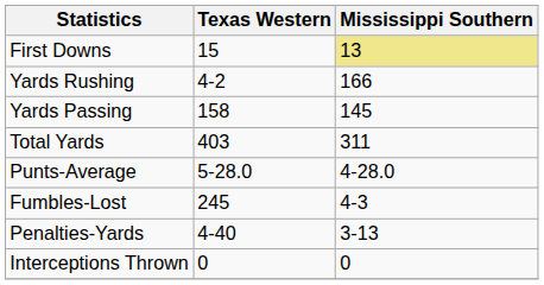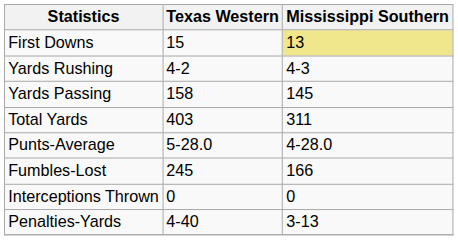 <table class="wikitable">
 <tr>
 <th>Statistics</th>
 <th>Texas Western</th>
 <th>Mississippi Southern</th>
 </tr>
 <tr>
 <td>First Downs</td>
 <td>15</td>
 <td style="background: khaki;">13</td>
 </tr>
 <tr>
 <td>Yards Rushing</td>
 <td>4-2</td>
-<td>166</td>
+<td>4-3</td>
 </tr>
 <tr>
 <td>Yards Passing</td>
 <td>158</td>
 <td>145</td>
 </tr>
 <tr>
 <td>Total Yards</td>
 <td>403</td>
 <td>311</td>
 </tr>
 <tr>
 <td>Punts-Average</td>
 <td>5-28.0</td>
 <td>4-28.0</td>
 </tr>
 <tr>
 <td>Fumbles-Lost</td>
 <td>245</td>
-<td>4-3</td>
+<td>166</td>
+</tr>
+<tr>
+<td>Interceptions Thrown</td>
+<td>0</td>
+<td>0</td>
 </tr>
 <tr>
 <td>Penalties-Yards</td>
 <td>4-40</td>
 <td>3-13</td>
 </tr>
 <tr>
-<td>Interceptions Thrown</td>
-<td>0</td>
-<td>0</td>
-</tr>
-<tr>
 </tr>
 </table>
